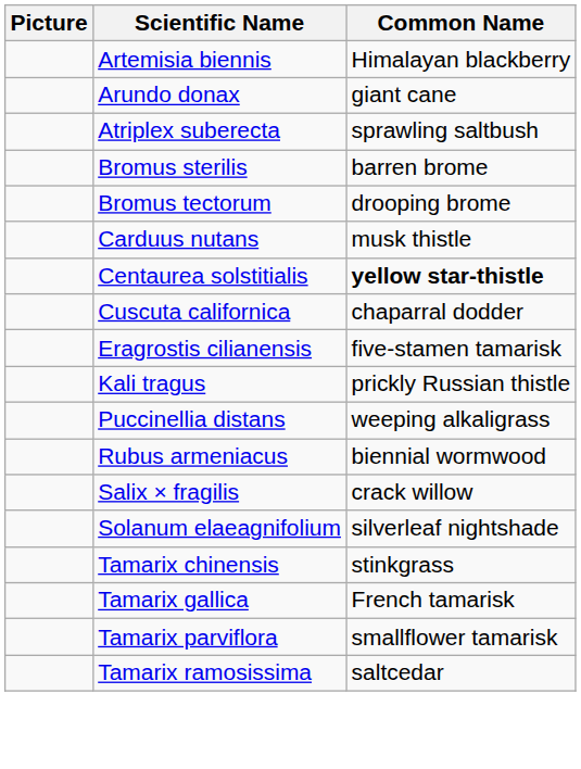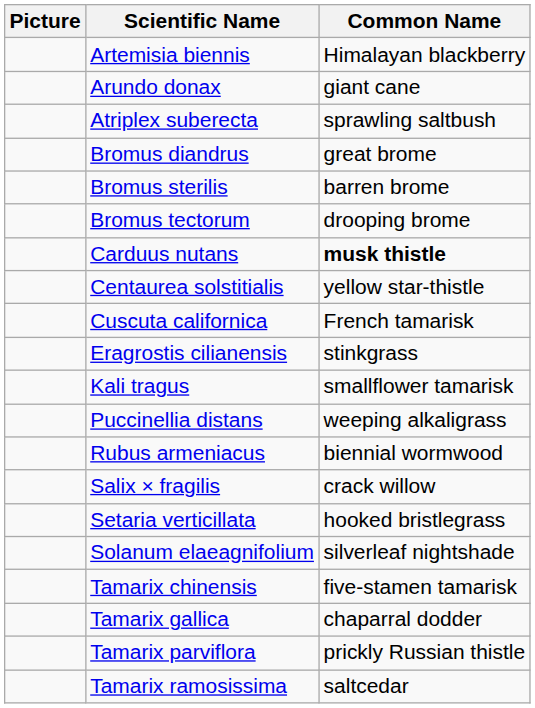 <table class="wikitable sortable">
 <tr>
 <th class=unsortable><strong>Picture</strong></th>
 <th><strong>Scientific Name</strong></th>
 <th><strong>Common Name</strong></th>
 </tr>
 <tr>
 <td></td>
 <td><a href='#'>Artemisia biennis</a></td>
 <td>Himalayan blackberry</td>
 </tr>
 <tr>
 <td></td>
 <td><a href='#'>Arundo donax</a></td>
 <td>giant cane</td>
 </tr>
 <tr>
 <td></td>
 <td><a href='#'>Atriplex suberecta</a></td>
 <td>sprawling saltbush</td>
 </tr>
 <tr>
 <td></td>
+<td><a href='#'>Bromus diandrus</a></td>
+<td>great brome</td>
+</tr>
+<tr>
+<td></td>
 <td><a href='#'>Bromus sterilis</a></td>
 <td>barren brome</td>
 </tr>
 <tr>
 <td></td>
 <td><a href='#'>Bromus tectorum</a></td>
 <td>drooping brome</td>
 </tr>
 <tr>
 <td></td>
 <td><a href='#'>Carduus nutans</a></td>
-<td>musk thistle</td>
+<td><strong>musk thistle</strong></td>
 </tr>
 <tr>
 <td></td>
 <td><a href='#'>Centaurea solstitialis</a></td>
-<td><strong>yellow star-thistle</strong></td>
+<td>yellow star-thistle</td>
 </tr>
 <tr>
 <td></td>
 <td><a href='#'>Cuscuta californica</a></td>
-<td>chaparral dodder</td>
+<td>French tamarisk</td>
 </tr>
 <tr>
 <td></td>
 <td><a href='#'>Eragrostis cilianensis</a></td>
-<td>five-stamen tamarisk</td>
+<td>stinkgrass</td>
 </tr>
 <tr>
 <td></td>
 <td><a href='#'>Kali tragus</a></td>
-<td>prickly Russian thistle</td>
+<td>smallflower tamarisk</td>
 </tr>
 <tr>
 <td></td>
 <td><a href='#'>Puccinellia distans</a></td>
 <td>weeping alkaligrass</td>
 </tr>
 <tr>
 <td></td>
 <td><a href='#'>Rubus armeniacus</a></td>
 <td>biennial wormwood</td>
 </tr>
 <tr>
 <td></td>
 <td><a href='#'>Salix × fragilis</a></td>
 <td>crack willow</td>
 </tr>
 <tr>
 <td></td>
+<td><a href='#'>Setaria verticillata</a></td>
+<td>hooked bristlegrass</td>
+</tr>
+<tr>
+<td></td>
 <td><a href='#'>Solanum elaeagnifolium</a></td>
 <td>silverleaf nightshade</td>
 </tr>
 <tr>
 <td></td>
 <td><a href='#'>Tamarix chinensis</a></td>
-<td>stinkgrass</td>
+<td>five-stamen tamarisk</td>
 </tr>
 <tr>
 <td></td>
 <td><a href='#'>Tamarix gallica</a></td>
-<td>French tamarisk</td>
+<td>chaparral dodder</td>
 </tr>
 <tr>
 <td></td>
 <td><a href='#'>Tamarix parviflora</a></td>
-<td>smallflower tamarisk</td>
+<td>prickly Russian thistle</td>
 </tr>
 <tr>
 <td></td>
 <td><a href='#'>Tamarix ramosissima</a></td>
 <td>saltcedar</td>
 </tr>
 </table>
